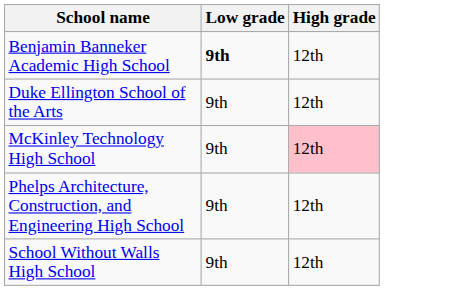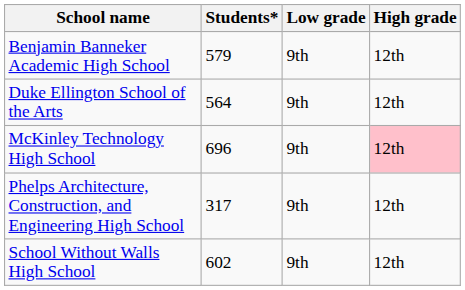 <table class="wikitable sortable">
 <tr>
 <th width="175">School name</th>
+<th>Students*</th>
 <th class="unsortable">Low grade</th>
 <th class="unsortable">High grade</th>
 </tr>
 <tr>
 <td><a href='#'>Benjamin Banneker Academic High School</a></td>
-<td><strong>9th</strong></td>
+<td>579</td>
+<td>9th</td>
 <td>12th</td>
 </tr>
 <tr>
 <td><a href='#'>Duke Ellington School of the Arts</a></td>
+<td>564</td>
 <td>9th</td>
 <td>12th</td>
 </tr>
 <tr>
 <td><a href='#'>McKinley Technology High School</a></td>
+<td>696</td>
 <td>9th</td>
 <td style="background: pink;">12th</td>
 </tr>
 <tr>
 <td><a href='#'>Phelps Architecture, Construction, and Engineering High School</a></td>
+<td>317</td>
 <td>9th</td>
 <td>12th</td>
 </tr>
 <tr>
 <td><a href='#'>School Without Walls High School</a></td>
+<td>602</td>
 <td>9th</td>
 <td>12th</td>
 </tr>
 </table>
